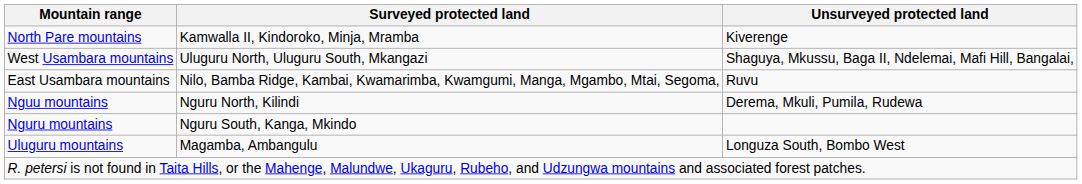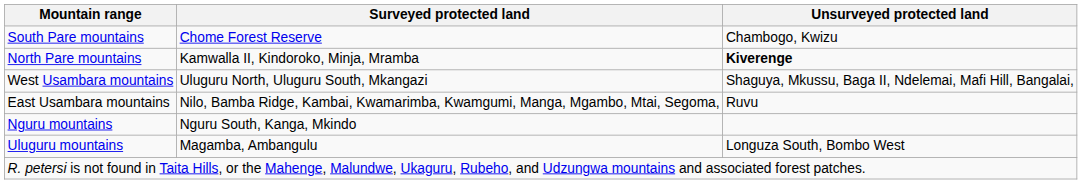 <table class="wikitable">
 <tr>
 <th>Mountain range</th>
 <th>Surveyed protected land</th>
 <th>Unsurveyed protected land</th>
 </tr>
 <tr>
+<td><a href='#'>South Pare mountains</a></td>
+<td><a href='#'>Chome Forest Reserve</a></td>
+<td>Chambogo, Kwizu</td>
+</tr>
+<tr>
 <td><a href='#'>North Pare mountains</a></td>
 <td>Kamwalla II, Kindoroko, Minja, Mramba</td>
-<td>Kiverenge</td>
+<td><strong>Kiverenge</strong></td>
 </tr>
 <tr>
 <td>West <a href='#'>Usambara mountains</a></td>
 <td>Uluguru North, Uluguru South, Mkangazi</td>
 <td>Shaguya, Mkussu, Baga II, Ndelemai, Mafi Hill, Bangalai,</td>
 </tr>
 <tr>
 <td>East Usambara mountains</td>
 <td>Nilo, Bamba Ridge, Kambai, Kwamarimba, Kwamgumi, Manga, Mgambo, Mtai, Segoma,</td>
 <td>Ruvu</td>
-</tr>
-<tr>
-<td><a href='#'>Nguu mountains</a></td>
-<td>Nguru North, Kilindi</td>
-<td>Derema, Mkuli, Pumila, Rudewa</td>
 </tr>
 <tr>
 <td><a href='#'>Nguru mountains</a></td>
 <td>Nguru South, Kanga, Mkindo</td>
 <td></td>
 </tr>
 <tr>
 <td><a href='#'>Uluguru mountains</a></td>
 <td>Magamba, Ambangulu</td>
 <td>Longuza South, Bombo West</td>
 </tr>
 <tr>
 <td colspan="3"><em>R. petersi</em> is not found in <a href='#'>Taita Hills</a>, or the <a href='#'>Mahenge</a>, <a href='#'>Malundwe</a>, <a href='#'>Ukaguru</a>, <a href='#'>Rubeho</a>, and <a href='#'>Udzungwa mountains</a> and associated forest patches.</td>
 </tr>
 </table>
